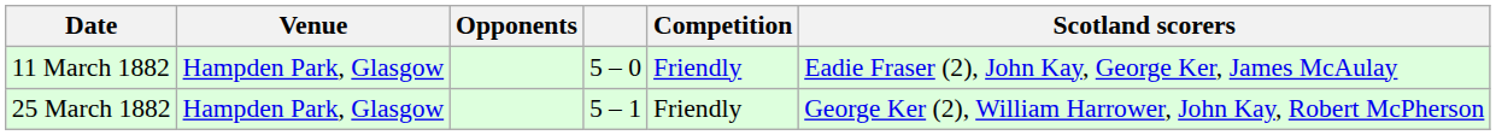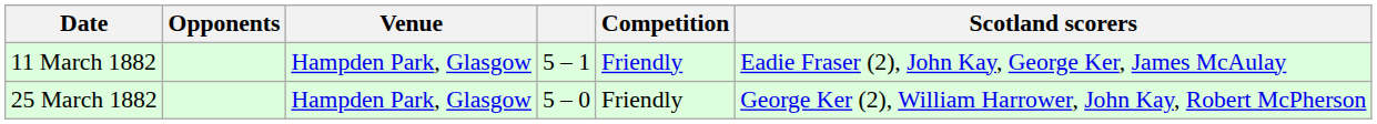 <table class="wikitable">
 <tr>
 <th>Date</th>
+<th>Opponents</th>
 <th>Venue</th>
-<th>Opponents</th>
 <th></th>
 <th>Competition</th>
 <th>Scotland scorers</th>
 </tr>
 <tr bgcolor=#ddffdd>
 <td>11 March 1882</td>
+<td></td>
 <td><a href='#'>Hampden Park</a>, <a href='#'>Glasgow</a></td>
-<td></td>
-<td align=center>5 – 0</td>
+<td align=center>5 – 1</td>
 <td><a href='#'>Friendly</a></td>
 <td><a href='#'>Eadie Fraser</a> (2), <a href='#'>John Kay</a>, <a href='#'>George Ker</a>, <a href='#'>James McAulay</a></td>
 </tr>
 <tr bgcolor=#ddffdd>
 <td>25 March 1882</td>
+<td></td>
 <td><a href='#'>Hampden Park</a>, <a href='#'>Glasgow</a></td>
-<td></td>
-<td align=center>5 – 1</td>
+<td align=center>5 – 0</td>
 <td>Friendly</td>
 <td><a href='#'>George Ker</a> (2), <a href='#'>William Harrower</a>, <a href='#'>John Kay</a>, <a href='#'>Robert McPherson</a></td>
 </tr>
 </table>
